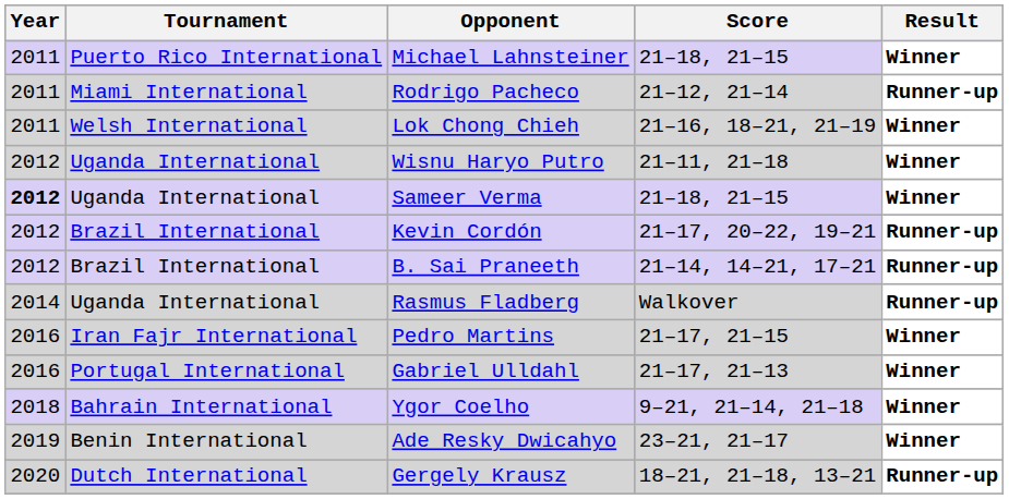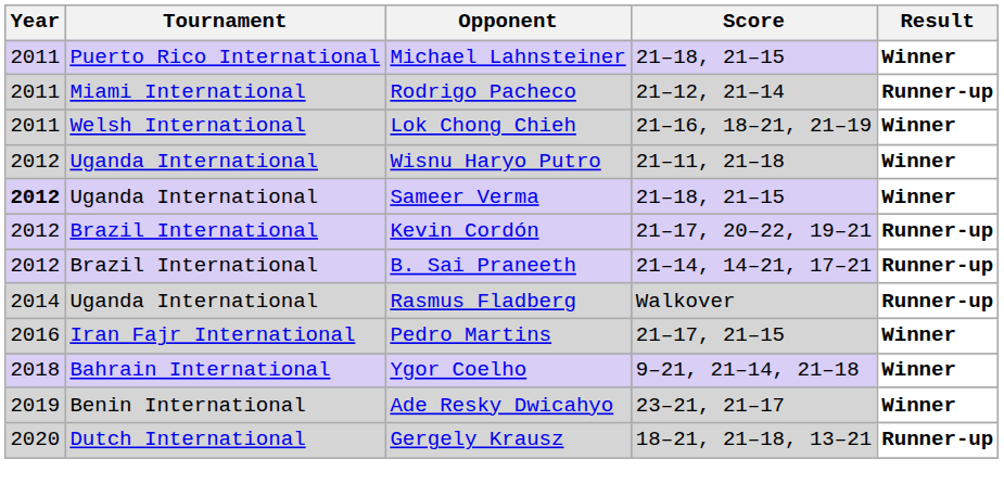 <table class="sortable wikitable" style="font-size: 90%;">
 <tr>
 <th>Year</th>
 <th>Tournament</th>
 <th>Opponent</th>
 <th>Score</th>
 <th>Result</th>
 </tr>
 <tr style="background:#D8CEF6">
 <td align="center">2011</td>
 <td align="left"><a href='#'>Puerto Rico International</a></td>
 <td align="left"> <a href='#'>Michael Lahnsteiner</a></td>
 <td align="left">21–18, 21–15</td>
 <td style="text-align:left; background:white"> <strong>Winner</strong></td>
 </tr>
 <tr style="background:#D5D5D5">
 <td align="center">2011</td>
 <td align="left"><a href='#'>Miami International</a></td>
 <td align="left"> <a href='#'>Rodrigo Pacheco</a></td>
 <td align="left">21–12, 21–14</td>
 <td style="text-align:left; background:white"> <strong>Runner-up</strong></td>
 </tr>
 <tr style="background:#D5D5D5">
 <td align="center">2011</td>
 <td align="left"><a href='#'>Welsh International</a></td>
 <td align="left"> <a href='#'>Lok Chong Chieh</a></td>
 <td align="left">21–16, 18–21, 21–19</td>
 <td style="text-align:left; background:white"> <strong>Winner</strong></td>
 </tr>
 <tr style="background:#D5D5D5">
 <td align="center">2012</td>
 <td align="left"><a href='#'>Uganda International</a></td>
 <td align="left"> <a href='#'>Wisnu Haryo Putro</a></td>
 <td align="left">21–11, 21–18</td>
 <td style="text-align:left; background:white"> <strong>Winner</strong></td>
 </tr>
 <tr style="background:#D8CEF6">
 <td align="center"><strong>2012</strong></td>
 <td align="left">Uganda International</td>
 <td align="left"> <a href='#'>Sameer Verma</a></td>
 <td align="left">21–18, 21–15</td>
 <td style="text-align:left; background:white"> <strong>Winner</strong></td>
 </tr>
 <tr style="background:#D8CEF6">
 <td align="center">2012</td>
 <td align="left"><a href='#'>Brazil International</a></td>
 <td align="left"> <a href='#'>Kevin Cordón</a></td>
 <td align="left">21–17, 20–22, 19–21</td>
 <td style="text-align:left; background:white"> <strong>Runner-up</strong></td>
 </tr>
 <tr style="background:#D8CEF6">
 <td align="center">2012</td>
 <td align="left">Brazil International</td>
 <td align="left"> <a href='#'>B. Sai Praneeth</a></td>
 <td align="left">21–14, 14–21, 17–21</td>
 <td style="text-align:left; background:white"> <strong>Runner-up</strong></td>
 </tr>
 <tr style="background:#D5D5D5">
 <td align="center">2014</td>
 <td align="left">Uganda International</td>
 <td align="left"> <a href='#'>Rasmus Fladberg</a></td>
 <td align="left">Walkover</td>
 <td style="text-align:left; background:white"> <strong>Runner-up</strong></td>
 </tr>
 <tr style="background:#D5D5D5">
 <td align="center">2016</td>
 <td align="left"><a href='#'>Iran Fajr International</a></td>
 <td align="left"> <a href='#'>Pedro Martins</a></td>
 <td align="left">21–17, 21–15</td>
 <td style="text-align:left; background:white"> <strong>Winner</strong></td>
 </tr>
-<tr style="background:#D5D5D5">
-<td align="center">2016</td>
-<td align="left"><a href='#'>Portugal International</a></td>
-<td align="left"> <a href='#'>Gabriel Ulldahl</a></td>
-<td align="left">21–17, 21–13</td>
-<td style="text-align:left; background:white"> <strong>Winner</strong></td>
-</tr>
 <tr style="background:#D8CEF6">
 <td align="center">2018</td>
 <td align="left"><a href='#'>Bahrain International</a></td>
 <td align="left"> <a href='#'>Ygor Coelho</a></td>
 <td align="left">9–21, 21–14, 21–18</td>
 <td style="text-align:left; background:white"> <strong>Winner</strong></td>
 </tr>
 <tr style="background:#D5D5D5">
 <td align="center">2019</td>
 <td align="left">Benin International</td>
 <td align="left"> <a href='#'>Ade Resky Dwicahyo</a></td>
 <td align="left">23–21, 21–17</td>
 <td style="text-align:left; background:white"> <strong>Winner</strong></td>
 </tr>
 <tr style="background:#D5D5D5">
 <td align="center">2020</td>
 <td align="left"><a href='#'>Dutch International</a></td>
 <td align="left"> <a href='#'>Gergely Krausz</a></td>
 <td align="left">18–21, 21–18, 13–21</td>
 <td style="text-align:left; background:white"> <strong>Runner-up</strong></td>
 </tr>
 </table>
